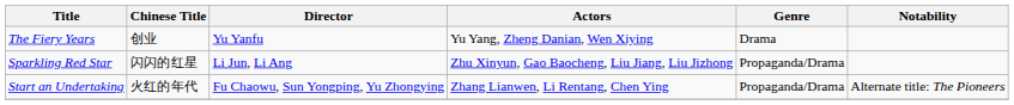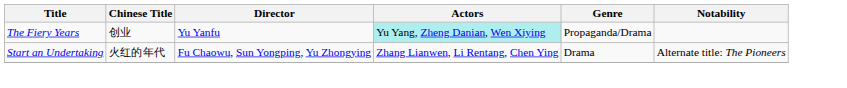 <table class="wikitable">
 <tr>
 <th>Title</th>
 <th>Chinese Title</th>
 <th>Director</th>
 <th>Actors</th>
 <th>Genre</th>
 <th>Notability</th>
 </tr>
 <tr>
 <td><em><a href='#'>The Fiery Years</a></em></td>
 <td>创业</td>
 <td><a href='#'>Yu Yanfu</a></td>
-<td>Yu Yang, <a href='#'>Zheng Danian</a>, <a href='#'>Wen Xiying</a></td>
-<td>Drama</td>
-<td></td>
-</tr>
-<tr>
-<td><em><a href='#'>Sparkling Red Star</a></em></td>
-<td>闪闪的红星</td>
-<td><a href='#'>Li Jun</a>, <a href='#'>Li Ang</a></td>
-<td><a href='#'>Zhu Xinyun</a>, <a href='#'>Gao Baocheng</a>, <a href='#'>Liu Jiang</a>, <a href='#'>Liu Jizhong</a></td>
+<td style="background: paleturquoise;">Yu Yang, <a href='#'>Zheng Danian</a>, <a href='#'>Wen Xiying</a></td>
 <td>Propaganda/Drama</td>
 <td></td>
 </tr>
 <tr>
 <td><em><a href='#'>Start an Undertaking</a></em></td>
 <td>火红的年代</td>
 <td><a href='#'>Fu Chaowu</a>, <a href='#'>Sun Yongping</a>, <a href='#'>Yu Zhongying</a></td>
 <td><a href='#'>Zhang Lianwen</a>, <a href='#'>Li Rentang</a>, <a href='#'>Chen Ying</a></td>
-<td>Propaganda/Drama</td>
+<td>Drama</td>
 <td>Alternate title: <em>The Pioneers</em></td>
 </tr>
 <tr>
 </tr>
 </table>
